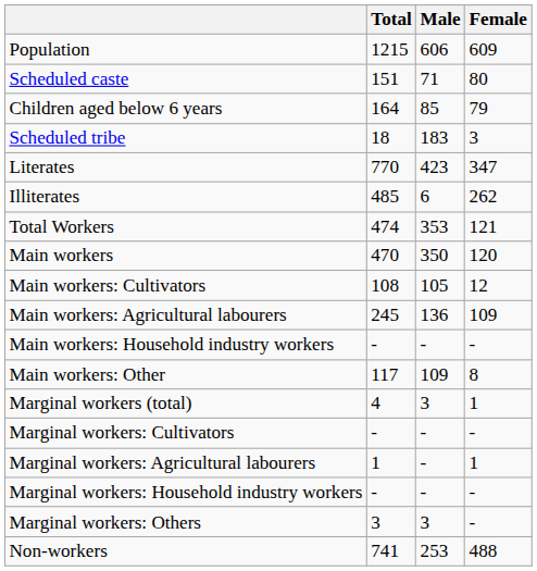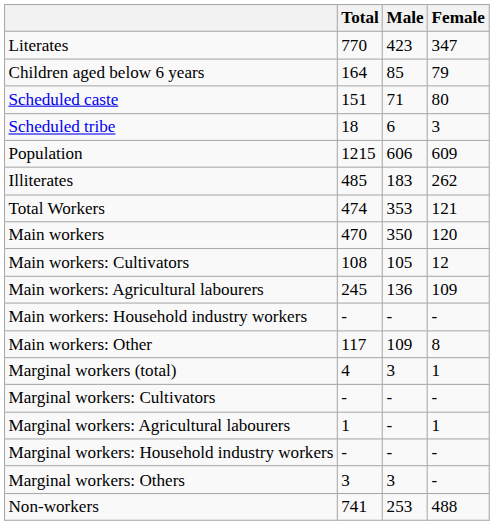 <table class="wikitable sortable">
 <tr>
 <th></th>
 <th>Total</th>
 <th>Male</th>
 <th>Female</th>
 </tr>
 <tr>
-<td>Population</td>
-<td>1215</td>
-<td>606</td>
-<td>609</td>
+<td>Literates</td>
+<td>770</td>
+<td>423</td>
+<td>347</td>
+</tr>
+<tr>
+<td>Children aged below 6 years</td>
+<td>164</td>
+<td>85</td>
+<td>79</td>
 </tr>
 <tr>
 <td><a href='#'>Scheduled caste</a></td>
 <td>151</td>
 <td>71</td>
 <td>80</td>
 </tr>
 <tr>
-<td>Children aged below 6 years</td>
-<td>164</td>
-<td>85</td>
-<td>79</td>
-</tr>
-<tr>
 <td><a href='#'>Scheduled tribe</a></td>
 <td>18</td>
-<td>183</td>
+<td>6</td>
 <td>3</td>
 </tr>
 <tr>
-<td>Literates</td>
-<td>770</td>
-<td>423</td>
-<td>347</td>
+<td>Population</td>
+<td>1215</td>
+<td>606</td>
+<td>609</td>
 </tr>
 <tr>
 <td>Illiterates</td>
 <td>485</td>
-<td>6</td>
+<td>183</td>
 <td>262</td>
 </tr>
 <tr>
 <td>Total Workers</td>
 <td>474</td>
 <td>353</td>
 <td>121</td>
 </tr>
 <tr>
 <td>Main workers</td>
 <td>470</td>
 <td>350</td>
 <td>120</td>
 </tr>
 <tr>
 <td>Main workers: Cultivators</td>
 <td>108</td>
 <td>105</td>
 <td>12</td>
 </tr>
 <tr>
 <td>Main workers: Agricultural labourers</td>
 <td>245</td>
 <td>136</td>
 <td>109</td>
 </tr>
 <tr>
 <td>Main workers: Household industry workers</td>
 <td>-</td>
 <td>-</td>
 <td>-</td>
 </tr>
 <tr>
 <td>Main workers: Other</td>
 <td>117</td>
 <td>109</td>
 <td>8</td>
 </tr>
 <tr>
 <td>Marginal workers (total)</td>
 <td>4</td>
 <td>3</td>
 <td>1</td>
 </tr>
 <tr>
 <td>Marginal workers: Cultivators</td>
 <td>-</td>
 <td>-</td>
 <td>-</td>
 </tr>
 <tr>
 <td>Marginal workers: Agricultural labourers</td>
 <td>1</td>
 <td>-</td>
 <td>1</td>
 </tr>
 <tr>
 <td>Marginal workers: Household industry workers</td>
 <td>-</td>
 <td>-</td>
 <td>-</td>
 </tr>
 <tr>
 <td>Marginal workers: Others</td>
 <td>3</td>
 <td>3</td>
 <td>-</td>
 </tr>
 <tr>
 <td>Non-workers</td>
 <td>741</td>
 <td>253</td>
 <td>488</td>
 </tr>
 </table>
